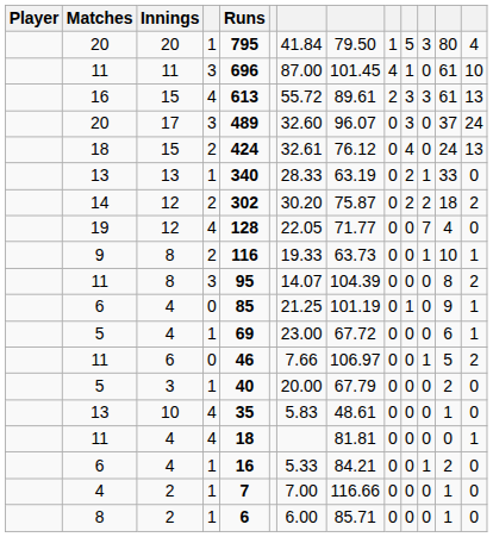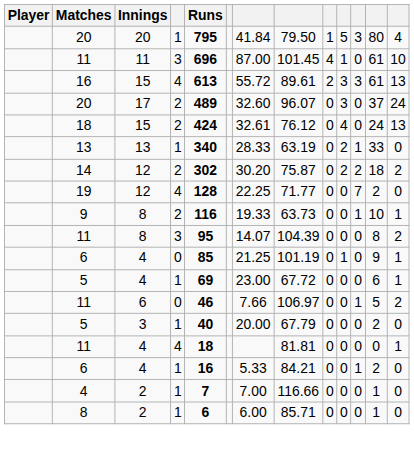 <table class="wikitable sortable" style="text-align:center">
 <tr>
 <th>Player</th>
 <th>Matches</th>
 <th>Innings</th>
 <th></th>
 <th>Runs</th>
 <th></th>
 <th></th>
 <th></th>
 <th></th>
 <th></th>
 <th></th>
 <th></th>
 <th></th>
 </tr>
 <tr>
 <td align="left"></td>
 <td>20</td>
 <td>20</td>
 <td>1</td>
 <td><strong>795</strong></td>
 <td></td>
 <td>41.84</td>
 <td>79.50</td>
 <td>1</td>
 <td>5</td>
 <td>3</td>
 <td>80</td>
 <td>4</td>
 </tr>
 <tr>
 <td align="left"></td>
 <td>11</td>
 <td>11</td>
 <td>3</td>
 <td><strong>696</strong></td>
 <td></td>
 <td>87.00</td>
 <td>101.45</td>
 <td>4</td>
 <td>1</td>
 <td>0</td>
 <td>61</td>
 <td>10</td>
 </tr>
 <tr>
 <td align="left"></td>
 <td>16</td>
 <td>15</td>
 <td>4</td>
 <td><strong>613</strong></td>
 <td></td>
 <td>55.72</td>
 <td>89.61</td>
 <td>2</td>
 <td>3</td>
 <td>3</td>
 <td>61</td>
 <td>13</td>
 </tr>
 <tr>
 <td align="left"></td>
 <td>20</td>
 <td>17</td>
-<td>3</td>
+<td>2</td>
 <td><strong>489</strong></td>
 <td></td>
 <td>32.60</td>
 <td>96.07</td>
 <td>0</td>
 <td>3</td>
 <td>0</td>
 <td>37</td>
 <td>24</td>
 </tr>
 <tr>
 <td align="left"></td>
 <td>18</td>
 <td>15</td>
 <td>2</td>
 <td><strong>424</strong></td>
 <td></td>
 <td>32.61</td>
 <td>76.12</td>
 <td>0</td>
 <td>4</td>
 <td>0</td>
 <td>24</td>
 <td>13</td>
 </tr>
 <tr>
 <td align="left"></td>
 <td>13</td>
 <td>13</td>
 <td>1</td>
 <td><strong>340</strong></td>
 <td></td>
 <td>28.33</td>
 <td>63.19</td>
 <td>0</td>
 <td>2</td>
 <td>1</td>
 <td>33</td>
 <td>0</td>
 </tr>
 <tr>
 <td align="left"></td>
 <td>14</td>
 <td>12</td>
 <td>2</td>
 <td><strong>302</strong></td>
 <td></td>
 <td>30.20</td>
 <td>75.87</td>
 <td>0</td>
 <td>2</td>
 <td>2</td>
 <td>18</td>
 <td>2</td>
 </tr>
 <tr>
 <td align="left"></td>
 <td>19</td>
 <td>12</td>
 <td>4</td>
 <td><strong>128</strong></td>
 <td></td>
-<td>22.05</td>
+<td>22.25</td>
 <td>71.77</td>
 <td>0</td>
 <td>0</td>
 <td>7</td>
-<td>4</td>
+<td>2</td>
 <td>0</td>
 </tr>
 <tr>
 <td align="left"></td>
 <td>9</td>
 <td>8</td>
 <td>2</td>
 <td><strong>116</strong></td>
 <td></td>
 <td>19.33</td>
 <td>63.73</td>
 <td>0</td>
 <td>0</td>
 <td>1</td>
 <td>10</td>
 <td>1</td>
 </tr>
 <tr>
 <td align="left"></td>
 <td>11</td>
 <td>8</td>
 <td>3</td>
 <td><strong>95</strong></td>
 <td></td>
 <td>14.07</td>
 <td>104.39</td>
 <td>0</td>
 <td>0</td>
 <td>0</td>
 <td>8</td>
 <td>2</td>
 </tr>
 <tr>
 <td align="left"></td>
 <td>6</td>
 <td>4</td>
 <td>0</td>
 <td><strong>85</strong></td>
 <td></td>
 <td>21.25</td>
 <td>101.19</td>
 <td>0</td>
 <td>1</td>
 <td>0</td>
 <td>9</td>
 <td>1</td>
 </tr>
 <tr>
 <td align="left"></td>
 <td>5</td>
 <td>4</td>
 <td>1</td>
 <td><strong>69</strong></td>
 <td></td>
 <td>23.00</td>
 <td>67.72</td>
 <td>0</td>
 <td>0</td>
 <td>0</td>
 <td>6</td>
 <td>1</td>
 </tr>
 <tr>
 <td align="left"></td>
 <td>11</td>
 <td>6</td>
 <td>0</td>
 <td><strong>46</strong></td>
 <td></td>
 <td>7.66</td>
 <td>106.97</td>
 <td>0</td>
 <td>0</td>
 <td>1</td>
 <td>5</td>
 <td>2</td>
 </tr>
 <tr>
 <td align="left"></td>
 <td>5</td>
 <td>3</td>
 <td>1</td>
 <td><strong>40</strong></td>
 <td></td>
 <td>20.00</td>
 <td>67.79</td>
 <td>0</td>
 <td>0</td>
 <td>0</td>
 <td>2</td>
 <td>0</td>
 </tr>
 <tr>
 <td align="left"></td>
-<td>13</td>
-<td>10</td>
-<td>4</td>
-<td><strong>35</strong></td>
-<td></td>
-<td>5.83</td>
-<td>48.61</td>
-<td>0</td>
-<td>0</td>
-<td>0</td>
-<td>1</td>
-<td>0</td>
-</tr>
-<tr>
-<td align="left"></td>
 <td>11</td>
 <td>4</td>
 <td>4</td>
 <td><strong>18</strong></td>
 <td></td>
 <td></td>
 <td>81.81</td>
 <td>0</td>
 <td>0</td>
 <td>0</td>
 <td>0</td>
 <td>1</td>
 </tr>
 <tr>
 <td align="left"></td>
 <td>6</td>
 <td>4</td>
 <td>1</td>
 <td><strong>16</strong></td>
 <td></td>
 <td>5.33</td>
 <td>84.21</td>
 <td>0</td>
 <td>0</td>
 <td>1</td>
 <td>2</td>
 <td>0</td>
 </tr>
 <tr>
 <td align="left"></td>
 <td>4</td>
 <td>2</td>
 <td>1</td>
 <td><strong>7</strong></td>
 <td></td>
 <td>7.00</td>
 <td>116.66</td>
 <td>0</td>
 <td>0</td>
 <td>0</td>
 <td>1</td>
 <td>0</td>
 </tr>
 <tr>
 <td align="left"></td>
 <td>8</td>
 <td>2</td>
 <td>1</td>
 <td><strong>6</strong></td>
 <td></td>
 <td>6.00</td>
 <td>85.71</td>
 <td>0</td>
 <td>0</td>
 <td>0</td>
 <td>1</td>
 <td>0</td>
 </tr>
 </table>
